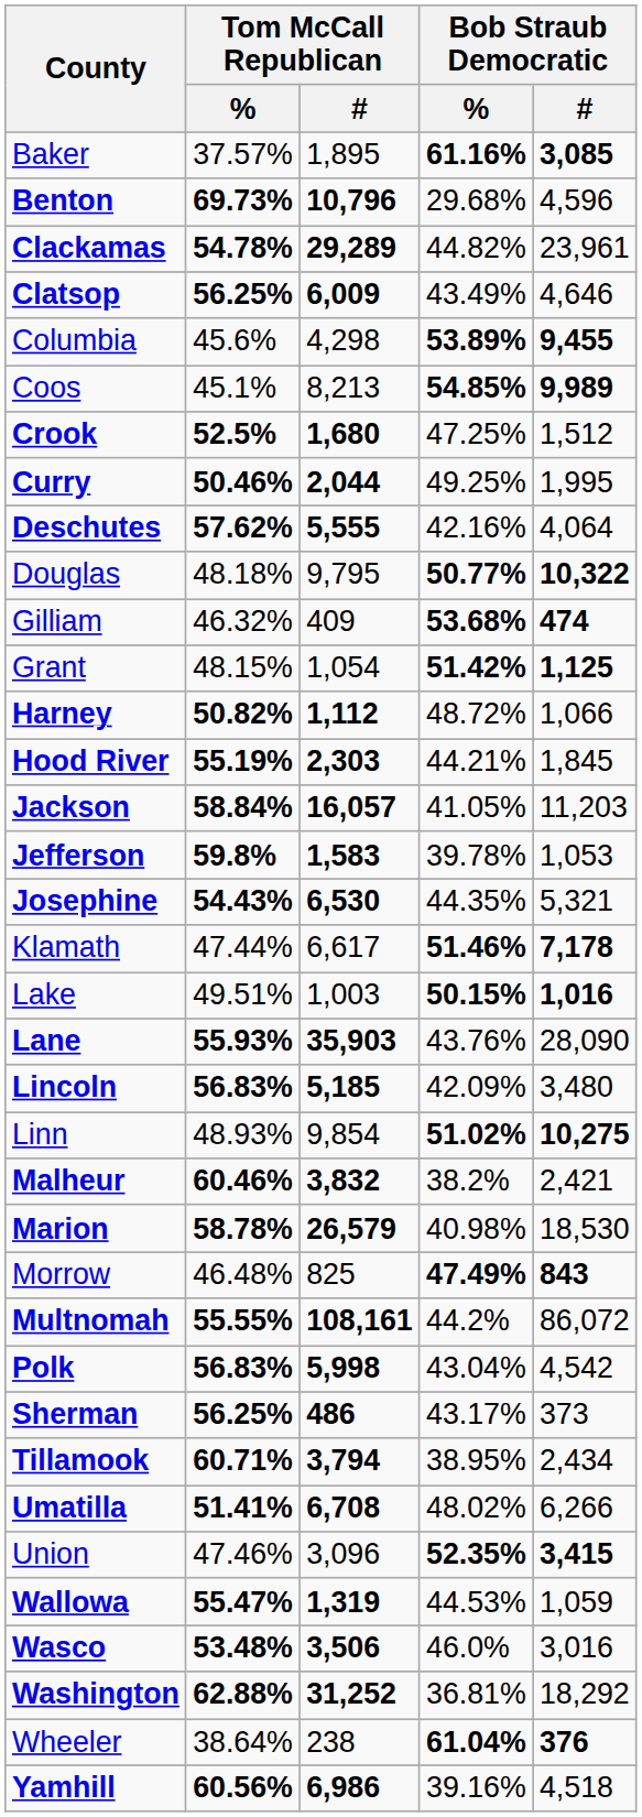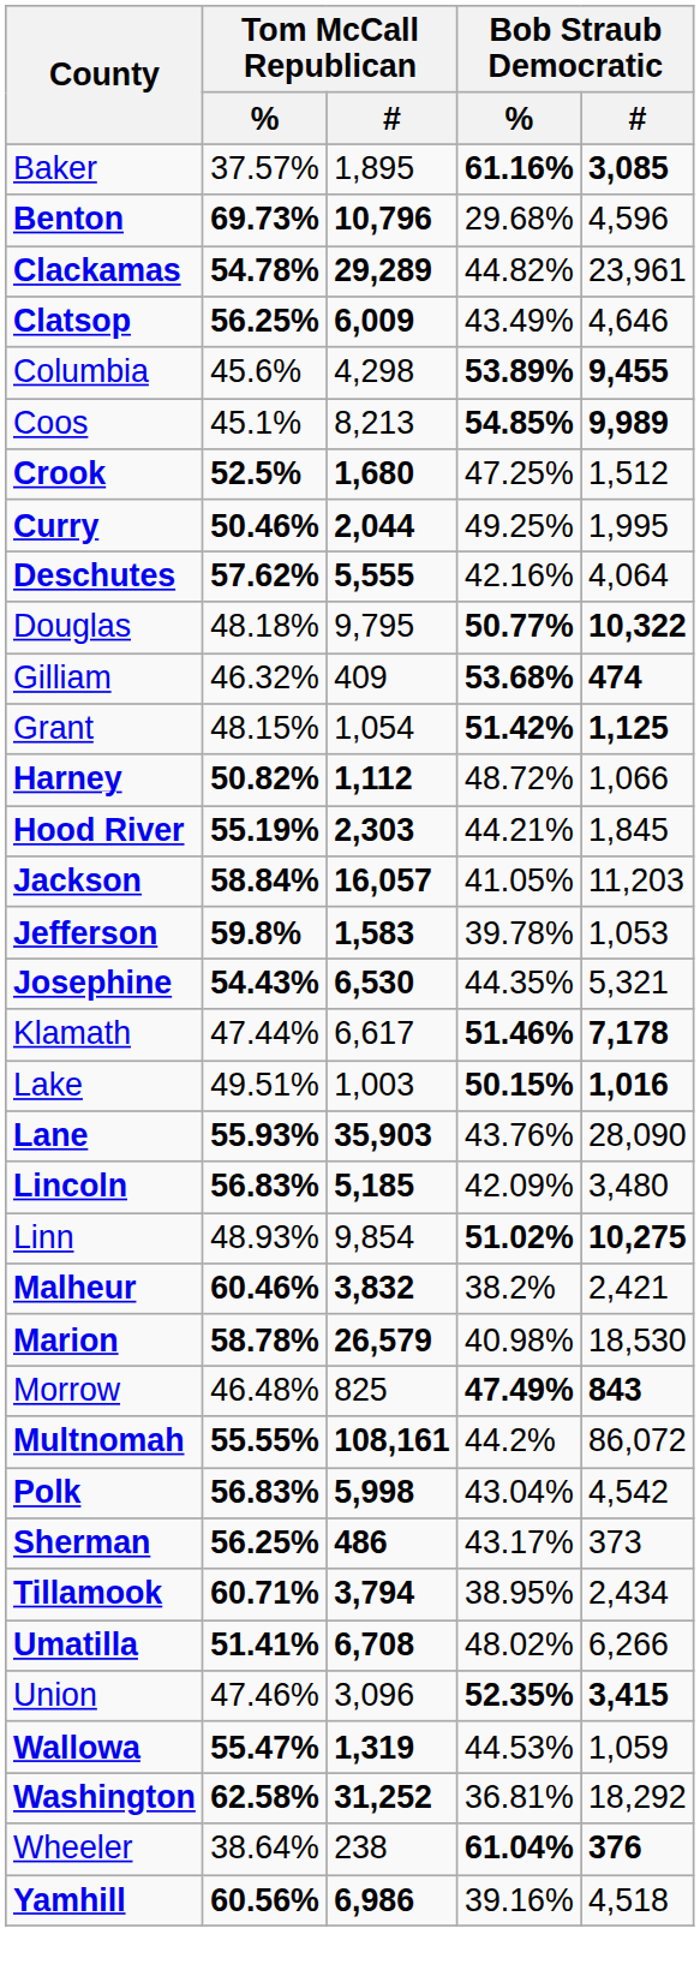 <table class="wikitable sortable">
 <tr>
 <th rowspan="2">County</th>
 <th colspan="2">Tom McCall<br>Republican</th>
 <th colspan="2">Bob Straub<br>Democratic</th>
 </tr>
 <tr>
 <th>%</th>
 <th>#</th>
 <th>%</th>
 <th>#</th>
 </tr>
 <tr>
 <td><a href='#'>Baker</a></td>
 <td>37.57%</td>
 <td>1,895</td>
 <td><strong>61.16%</strong></td>
 <td><strong>3,085</strong></td>
 </tr>
 <tr>
 <td><strong><a href='#'>Benton</a></strong></td>
 <td><strong>69.73%</strong></td>
 <td><strong>10,796</strong></td>
 <td>29.68%</td>
 <td>4,596</td>
 </tr>
 <tr>
 <td><strong><a href='#'>Clackamas</a></strong></td>
 <td><strong>54.78%</strong></td>
 <td><strong>29,289</strong></td>
 <td>44.82%</td>
 <td>23,961</td>
 </tr>
 <tr>
 <td><strong><a href='#'>Clatsop</a></strong></td>
 <td><strong>56.25%</strong></td>
 <td><strong>6,009</strong></td>
 <td>43.49%</td>
 <td>4,646</td>
 </tr>
 <tr>
 <td><a href='#'>Columbia</a></td>
 <td>45.6%</td>
 <td>4,298</td>
 <td><strong>53.89%</strong></td>
 <td><strong>9,455</strong></td>
 </tr>
 <tr>
 <td><a href='#'>Coos</a></td>
 <td>45.1%</td>
 <td>8,213</td>
 <td><strong>54.85%</strong></td>
 <td><strong>9,989</strong></td>
 </tr>
 <tr>
 <td><strong><a href='#'>Crook</a></strong></td>
 <td><strong>52.5%</strong></td>
 <td><strong>1,680</strong></td>
 <td>47.25%</td>
 <td>1,512</td>
 </tr>
 <tr>
 <td><strong><a href='#'>Curry</a></strong></td>
 <td><strong>50.46%</strong></td>
 <td><strong>2,044</strong></td>
 <td>49.25%</td>
 <td>1,995</td>
 </tr>
 <tr>
 <td><strong><a href='#'>Deschutes</a></strong></td>
 <td><strong>57.62%</strong></td>
 <td><strong>5,555</strong></td>
 <td>42.16%</td>
 <td>4,064</td>
 </tr>
 <tr>
 <td><a href='#'>Douglas</a></td>
 <td>48.18%</td>
 <td>9,795</td>
 <td><strong>50.77%</strong></td>
 <td><strong>10,322</strong></td>
 </tr>
 <tr>
 <td><a href='#'>Gilliam</a></td>
 <td>46.32%</td>
 <td>409</td>
 <td><strong>53.68%</strong></td>
 <td><strong>474</strong></td>
 </tr>
 <tr>
 <td><a href='#'>Grant</a></td>
 <td>48.15%</td>
 <td>1,054</td>
 <td><strong>51.42%</strong></td>
 <td><strong>1,125</strong></td>
 </tr>
 <tr>
 <td><strong><a href='#'>Harney</a></strong></td>
 <td><strong>50.82%</strong></td>
 <td><strong>1,112</strong></td>
 <td>48.72%</td>
 <td>1,066</td>
 </tr>
 <tr>
 <td><strong><a href='#'>Hood River</a></strong></td>
 <td><strong>55.19%</strong></td>
 <td><strong>2,303</strong></td>
 <td>44.21%</td>
 <td>1,845</td>
 </tr>
 <tr>
 <td><strong><a href='#'>Jackson</a></strong></td>
 <td><strong>58.84%</strong></td>
 <td><strong>16,057</strong></td>
 <td>41.05%</td>
 <td>11,203</td>
 </tr>
 <tr>
 <td><strong><a href='#'>Jefferson</a></strong></td>
 <td><strong>59.8%</strong></td>
 <td><strong>1,583</strong></td>
 <td>39.78%</td>
 <td>1,053</td>
 </tr>
 <tr>
 <td><strong><a href='#'>Josephine</a></strong></td>
 <td><strong>54.43%</strong></td>
 <td><strong>6,530</strong></td>
 <td>44.35%</td>
 <td>5,321</td>
 </tr>
 <tr>
 <td><a href='#'>Klamath</a></td>
 <td>47.44%</td>
 <td>6,617</td>
 <td><strong>51.46%</strong></td>
 <td><strong>7,178</strong></td>
 </tr>
 <tr>
 <td><a href='#'>Lake</a></td>
 <td>49.51%</td>
 <td>1,003</td>
 <td><strong>50.15%</strong></td>
 <td><strong>1,016</strong></td>
 </tr>
 <tr>
 <td><strong><a href='#'>Lane</a></strong></td>
 <td><strong>55.93%</strong></td>
 <td><strong>35,903</strong></td>
 <td>43.76%</td>
 <td>28,090</td>
 </tr>
 <tr>
 <td><strong><a href='#'>Lincoln</a></strong></td>
 <td><strong>56.83%</strong></td>
 <td><strong>5,185</strong></td>
 <td>42.09%</td>
 <td>3,480</td>
 </tr>
 <tr>
 <td><a href='#'>Linn</a></td>
 <td>48.93%</td>
 <td>9,854</td>
 <td><strong>51.02%</strong></td>
 <td><strong>10,275</strong></td>
 </tr>
 <tr>
 <td><strong><a href='#'>Malheur</a></strong></td>
 <td><strong>60.46%</strong></td>
 <td><strong>3,832</strong></td>
 <td>38.2%</td>
 <td>2,421</td>
 </tr>
 <tr>
 <td><strong><a href='#'>Marion</a></strong></td>
 <td><strong>58.78%</strong></td>
 <td><strong>26,579</strong></td>
 <td>40.98%</td>
 <td>18,530</td>
 </tr>
 <tr>
 <td><a href='#'>Morrow</a></td>
 <td>46.48%</td>
 <td>825</td>
 <td><strong>47.49%</strong></td>
 <td><strong>843</strong></td>
 </tr>
 <tr>
 <td><strong><a href='#'>Multnomah</a></strong></td>
 <td><strong>55.55%</strong></td>
 <td><strong>108,161</strong></td>
 <td>44.2%</td>
 <td>86,072</td>
 </tr>
 <tr>
 <td><strong><a href='#'>Polk</a></strong></td>
 <td><strong>56.83%</strong></td>
 <td><strong>5,998</strong></td>
 <td>43.04%</td>
 <td>4,542</td>
 </tr>
 <tr>
 <td><strong><a href='#'>Sherman</a></strong></td>
 <td><strong>56.25%</strong></td>
 <td><strong>486</strong></td>
 <td>43.17%</td>
 <td>373</td>
 </tr>
 <tr>
 <td><strong><a href='#'>Tillamook</a></strong></td>
 <td><strong>60.71%</strong></td>
 <td><strong>3,794</strong></td>
 <td>38.95%</td>
 <td>2,434</td>
 </tr>
 <tr>
 <td><strong><a href='#'>Umatilla</a></strong></td>
 <td><strong>51.41%</strong></td>
 <td><strong>6,708</strong></td>
 <td>48.02%</td>
 <td>6,266</td>
 </tr>
 <tr>
 <td><a href='#'>Union</a></td>
 <td>47.46%</td>
 <td>3,096</td>
 <td><strong>52.35%</strong></td>
 <td><strong>3,415</strong></td>
 </tr>
 <tr>
 <td><strong><a href='#'>Wallowa</a></strong></td>
 <td><strong>55.47%</strong></td>
 <td><strong>1,319</strong></td>
 <td>44.53%</td>
 <td>1,059</td>
 </tr>
 <tr>
-<td><strong><a href='#'>Wasco</a></strong></td>
-<td><strong>53.48%</strong></td>
-<td><strong>3,506</strong></td>
-<td>46.0%</td>
-<td>3,016</td>
-</tr>
-<tr>
 <td><strong><a href='#'>Washington</a></strong></td>
-<td><strong>62.88%</strong></td>
+<td><strong>62.58%</strong></td>
 <td><strong>31,252</strong></td>
 <td>36.81%</td>
 <td>18,292</td>
 </tr>
 <tr>
 <td><a href='#'>Wheeler</a></td>
 <td>38.64%</td>
 <td>238</td>
 <td><strong>61.04%</strong></td>
 <td><strong>376</strong></td>
 </tr>
 <tr>
 <td><strong><a href='#'>Yamhill</a></strong></td>
 <td><strong>60.56%</strong></td>
 <td><strong>6,986</strong></td>
 <td>39.16%</td>
 <td>4,518</td>
 </tr>
 </table>
